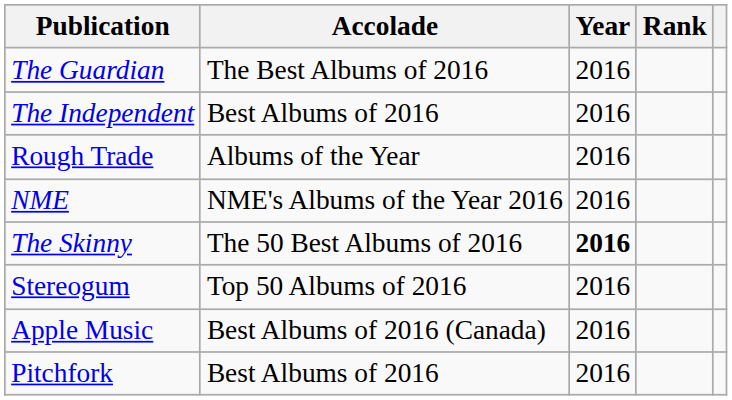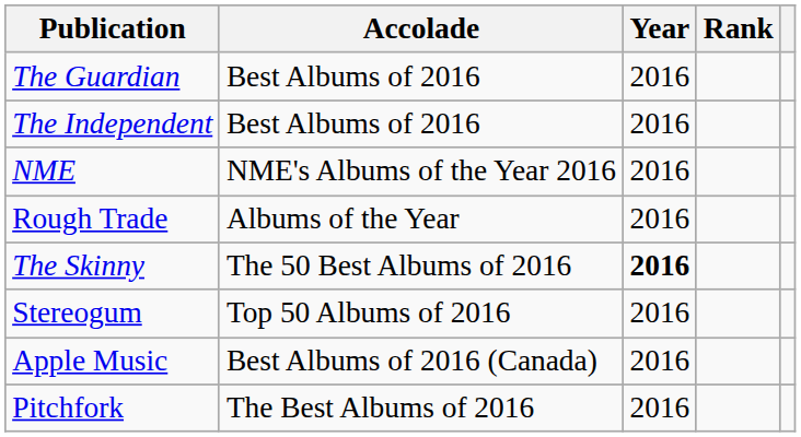 <table class="sortable wikitable">
 <tr>
 <th>Publication</th>
 <th>Accolade</th>
 <th>Year</th>
 <th>Rank</th>
 <th class="unsortable"></th>
 </tr>
 <tr>
 <td><em><a href='#'>The Guardian</a></em></td>
-<td>The Best Albums of 2016</td>
+<td>Best Albums of 2016</td>
 <td>2016</td>
 <td></td>
 <td></td>
 </tr>
 <tr>
 <td><em><a href='#'>The Independent</a></em></td>
 <td>Best Albums of 2016</td>
 <td>2016</td>
 <td></td>
 <td></td>
 </tr>
 <tr>
-<td><a href='#'>Rough Trade</a></td>
-<td>Albums of the Year</td>
+<td><em><a href='#'>NME</a></em></td>
+<td>NME's Albums of the Year 2016</td>
 <td>2016</td>
 <td></td>
 <td></td>
 </tr>
 <tr>
-<td><em><a href='#'>NME</a></em></td>
-<td>NME's Albums of the Year 2016</td>
+<td><a href='#'>Rough Trade</a></td>
+<td>Albums of the Year</td>
 <td>2016</td>
 <td></td>
 <td></td>
 </tr>
 <tr>
 <td><em><a href='#'>The Skinny</a></em></td>
 <td>The 50 Best Albums of 2016</td>
 <td><strong>2016</strong></td>
 <td></td>
 <td></td>
 </tr>
 <tr>
 <td><a href='#'>Stereogum</a></td>
 <td>Top 50 Albums of 2016</td>
 <td>2016</td>
 <td></td>
 <td></td>
 </tr>
 <tr>
 <td><a href='#'>Apple Music</a></td>
 <td>Best Albums of 2016 (Canada)</td>
 <td>2016</td>
 <td></td>
 <td></td>
 </tr>
 <tr>
 <td><a href='#'>Pitchfork</a></td>
-<td>Best Albums of 2016</td>
+<td>The Best Albums of 2016</td>
 <td>2016</td>
 <td></td>
 <td></td>
 </tr>
 </table>
